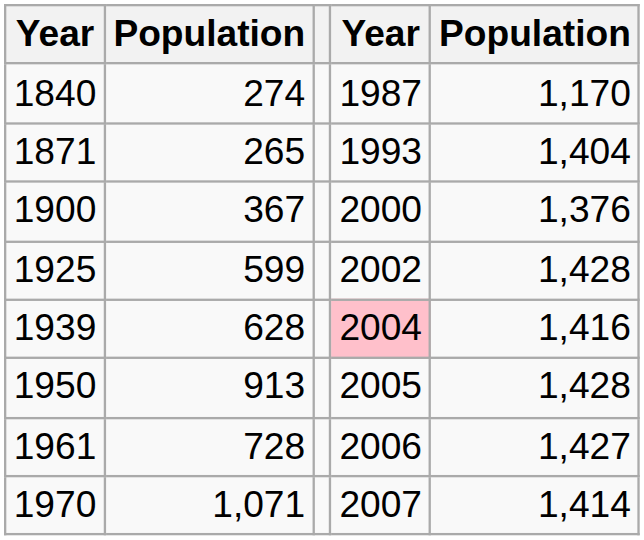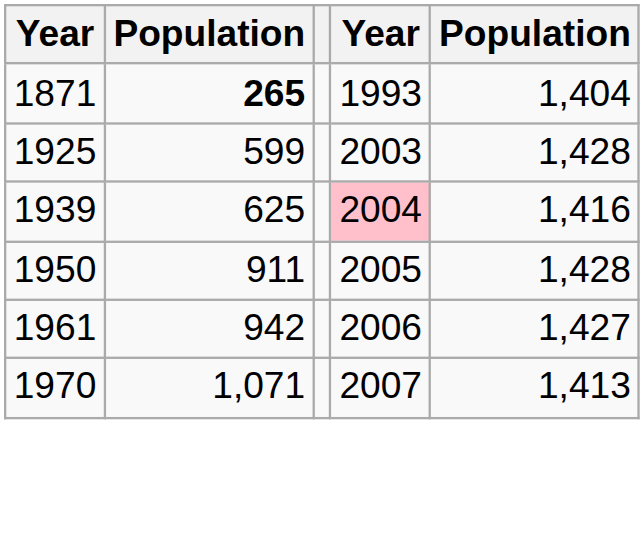 <table class="wikitable">
 <tr>
 <th>Year</th>
 <th>Population</th>
 <th></th>
 <th>Year</th>
 <th>Population</th>
 </tr>
 <tr align="right">
-<td>1840</td>
-<td>274</td>
-<td></td>
-<td>1987</td>
-<td>1,170</td>
-</tr>
-<tr align="right">
 <td>1871</td>
-<td>265</td>
+<td><strong>265</strong></td>
 <td></td>
 <td>1993</td>
 <td>1,404</td>
 </tr>
 <tr align="right">
-<td>1900</td>
-<td>367</td>
-<td></td>
-<td>2000</td>
-<td>1,376</td>
-</tr>
-<tr align="right">
 <td>1925</td>
 <td>599</td>
 <td></td>
-<td>2002</td>
+<td>2003</td>
 <td>1,428</td>
 </tr>
 <tr align="right">
 <td>1939</td>
-<td>628</td>
+<td>625</td>
 <td></td>
 <td style="background: pink;">2004</td>
 <td>1,416</td>
 </tr>
 <tr align="right">
 <td>1950</td>
-<td>913</td>
+<td>911</td>
 <td></td>
 <td>2005</td>
 <td>1,428</td>
 </tr>
 <tr align="right">
 <td>1961</td>
-<td>728</td>
+<td>942</td>
 <td></td>
 <td>2006</td>
 <td>1,427</td>
 </tr>
 <tr align="right">
 <td>1970</td>
 <td>1,071</td>
 <td></td>
 <td>2007</td>
-<td>1,414</td>
+<td>1,413</td>
 </tr>
 </table>
